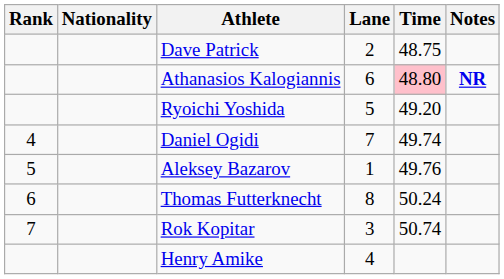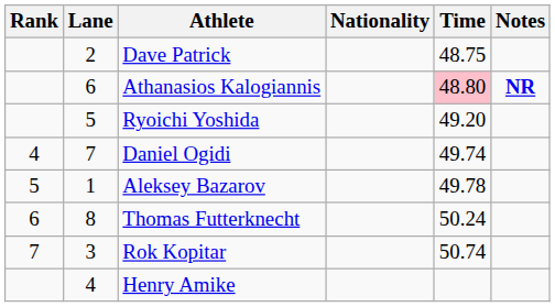 <table class="wikitable sortable" style="text-align:center">
 <tr>
 <th>Rank</th>
+<th>Lane</th>
+<th>Athlete</th>
 <th>Nationality</th>
-<th>Athlete</th>
-<th>Lane</th>
 <th>Time</th>
 <th>Notes</th>
 </tr>
 <tr>
 <td></td>
+<td>2</td>
+<td align=left><a href='#'>Dave Patrick</a></td>
 <td align=left></td>
-<td align=left><a href='#'>Dave Patrick</a></td>
-<td>2</td>
 <td>48.75</td>
 <td></td>
 </tr>
 <tr>
 <td></td>
+<td>6</td>
+<td align=left><a href='#'>Athanasios Kalogiannis</a></td>
 <td align=left></td>
-<td align=left><a href='#'>Athanasios Kalogiannis</a></td>
-<td>6</td>
 <td style="background: pink;">48.80</td>
 <td><strong><a href='#'>NR</a></strong></td>
 </tr>
 <tr>
 <td></td>
+<td>5</td>
+<td align=left><a href='#'>Ryoichi Yoshida</a></td>
 <td align=left></td>
-<td align=left><a href='#'>Ryoichi Yoshida</a></td>
-<td>5</td>
 <td>49.20</td>
 <td></td>
 </tr>
 <tr>
 <td>4</td>
+<td>7</td>
+<td align=left><a href='#'>Daniel Ogidi</a></td>
 <td align=left></td>
-<td align=left><a href='#'>Daniel Ogidi</a></td>
-<td>7</td>
 <td>49.74</td>
 <td></td>
 </tr>
 <tr>
 <td>5</td>
+<td>1</td>
+<td align=left><a href='#'>Aleksey Bazarov</a></td>
 <td align=left></td>
-<td align=left><a href='#'>Aleksey Bazarov</a></td>
-<td>1</td>
-<td>49.76</td>
+<td>49.78</td>
 <td></td>
 </tr>
 <tr>
 <td>6</td>
+<td>8</td>
+<td align=left><a href='#'>Thomas Futterknecht</a></td>
 <td align=left></td>
-<td align=left><a href='#'>Thomas Futterknecht</a></td>
-<td>8</td>
 <td>50.24</td>
 <td></td>
 </tr>
 <tr>
 <td>7</td>
+<td>3</td>
+<td align=left><a href='#'>Rok Kopitar</a></td>
 <td align=left></td>
-<td align=left><a href='#'>Rok Kopitar</a></td>
-<td>3</td>
 <td>50.74</td>
 <td></td>
 </tr>
 <tr>
 <td></td>
+<td>4</td>
+<td align=left><a href='#'>Henry Amike</a></td>
 <td align=left></td>
-<td align=left><a href='#'>Henry Amike</a></td>
-<td>4</td>
 <td></td>
 <td></td>
 </tr>
 </table>
